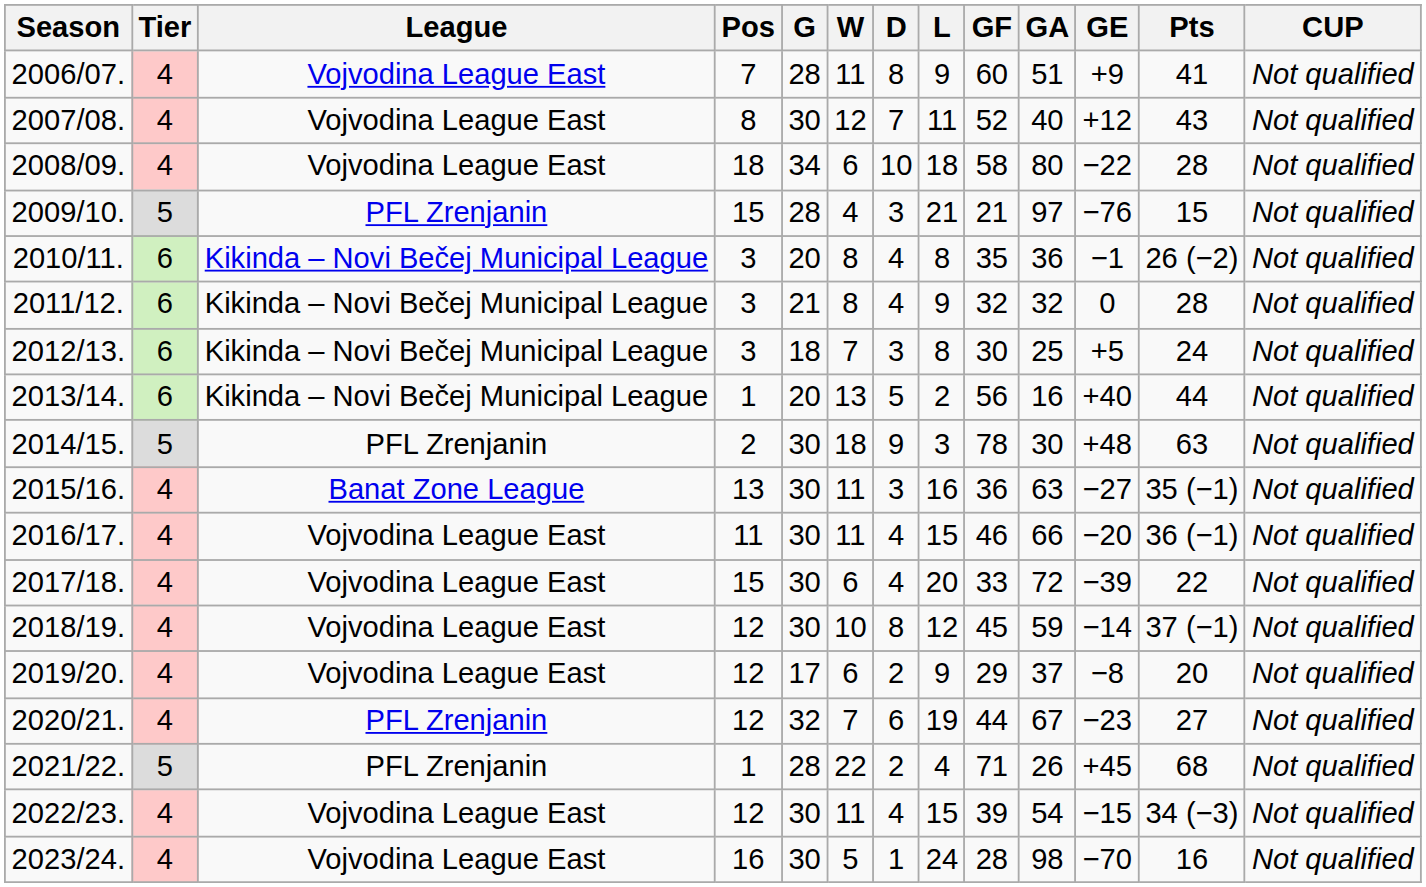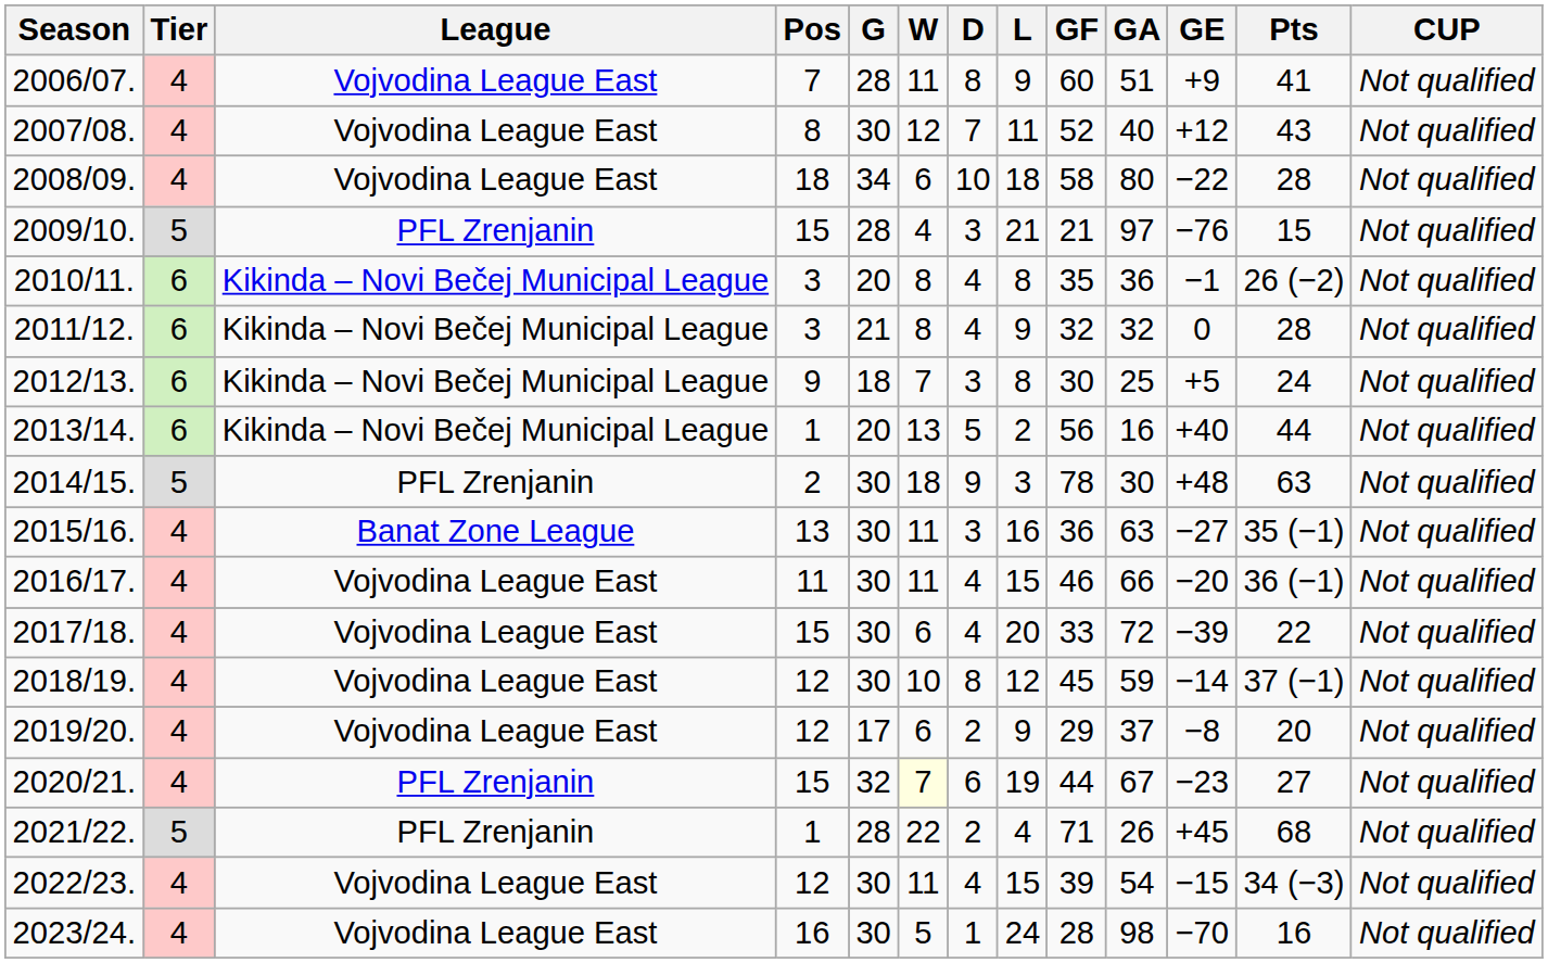 <table class="wikitable" style="text-align: center;">
 <tr>
 <th>Season</th>
 <th>Tier</th>
 <th>League</th>
 <th>Pos</th>
 <th>G</th>
 <th>W</th>
 <th>D</th>
 <th>L</th>
 <th>GF</th>
 <th>GA</th>
 <th>GE</th>
 <th>Pts</th>
 <th>CUP</th>
 </tr>
 <tr>
 <td>2006/07.</td>
 <td style="background:#FEC9C9">4</td>
 <td><a href='#'>Vojvodina League East</a></td>
 <td>7</td>
 <td>28</td>
 <td>11</td>
 <td>8</td>
 <td>9</td>
 <td>60</td>
 <td>51</td>
 <td>+9</td>
 <td>41</td>
 <td><em>Not qualified</em></td>
 </tr>
 <tr>
 <td>2007/08.</td>
 <td style="background:#FEC9C9">4</td>
 <td>Vojvodina League East</td>
 <td>8</td>
 <td>30</td>
 <td>12</td>
 <td>7</td>
 <td>11</td>
 <td>52</td>
 <td>40</td>
 <td>+12</td>
 <td>43</td>
 <td><em>Not qualified</em></td>
 </tr>
 <tr>
 <td>2008/09.</td>
 <td style="background:#FEC9C9">4</td>
 <td>Vojvodina League East</td>
 <td>18</td>
 <td>34</td>
 <td>6</td>
 <td>10</td>
 <td>18</td>
 <td>58</td>
 <td>80</td>
 <td>−22</td>
 <td>28</td>
 <td><em>Not qualified</em></td>
 </tr>
 <tr>
 <td>2009/10.</td>
 <td style="background:#DCDCDC">5</td>
 <td><a href='#'>PFL Zrenjanin</a></td>
 <td>15</td>
 <td>28</td>
 <td>4</td>
 <td>3</td>
 <td>21</td>
 <td>21</td>
 <td>97</td>
 <td>−76</td>
 <td>15</td>
 <td><em>Not qualified</em></td>
 </tr>
 <tr>
 <td>2010/11.</td>
 <td style="background:#D0F0C0">6</td>
 <td><a href='#'>Kikinda – Novi Bečej Municipal League</a></td>
 <td>3</td>
 <td>20</td>
 <td>8</td>
 <td>4</td>
 <td>8</td>
 <td>35</td>
 <td>36</td>
 <td>−1</td>
 <td>26 (−2)</td>
 <td><em>Not qualified</em></td>
 </tr>
 <tr>
 <td>2011/12.</td>
 <td style="background:#D0F0C0">6</td>
 <td>Kikinda – Novi Bečej Municipal League</td>
 <td>3</td>
 <td>21</td>
 <td>8</td>
 <td>4</td>
 <td>9</td>
 <td>32</td>
 <td>32</td>
 <td>0</td>
 <td>28</td>
 <td><em>Not qualified</em></td>
 </tr>
 <tr>
 <td>2012/13.</td>
 <td style="background:#D0F0C0">6</td>
 <td>Kikinda – Novi Bečej Municipal League</td>
-<td>3</td>
+<td>9</td>
 <td>18</td>
 <td>7</td>
 <td>3</td>
 <td>8</td>
 <td>30</td>
 <td>25</td>
 <td>+5</td>
 <td>24</td>
 <td><em>Not qualified</em></td>
 </tr>
 <tr>
 <td>2013/14.</td>
 <td style="background:#D0F0C0">6</td>
 <td>Kikinda – Novi Bečej Municipal League</td>
 <td>1</td>
 <td>20</td>
 <td>13</td>
 <td>5</td>
 <td>2</td>
 <td>56</td>
 <td>16</td>
 <td>+40</td>
 <td>44</td>
 <td><em>Not qualified</em></td>
 </tr>
 <tr>
 <td>2014/15.</td>
 <td style="background:#DCDCDC">5</td>
 <td>PFL Zrenjanin</td>
 <td>2</td>
 <td>30</td>
 <td>18</td>
 <td>9</td>
 <td>3</td>
 <td>78</td>
 <td>30</td>
 <td>+48</td>
 <td>63</td>
 <td><em>Not qualified</em></td>
 </tr>
 <tr>
 <td>2015/16.</td>
 <td style="background:#FEC9C9">4</td>
 <td><a href='#'>Banat Zone League</a></td>
 <td>13</td>
 <td>30</td>
 <td>11</td>
 <td>3</td>
 <td>16</td>
 <td>36</td>
 <td>63</td>
 <td>−27</td>
 <td>35 (−1)</td>
 <td><em>Not qualified</em></td>
 </tr>
 <tr>
 <td>2016/17.</td>
 <td style="background:#FEC9C9">4</td>
 <td>Vojvodina League East</td>
 <td>11</td>
 <td>30</td>
 <td>11</td>
 <td>4</td>
 <td>15</td>
 <td>46</td>
 <td>66</td>
 <td>−20</td>
 <td>36 (−1)</td>
 <td><em>Not qualified</em></td>
 </tr>
 <tr>
 <td>2017/18.</td>
 <td style="background:#FEC9C9">4</td>
 <td>Vojvodina League East</td>
 <td>15</td>
 <td>30</td>
 <td>6</td>
 <td>4</td>
 <td>20</td>
 <td>33</td>
 <td>72</td>
 <td>−39</td>
 <td>22</td>
 <td><em>Not qualified</em></td>
 </tr>
 <tr>
 <td>2018/19.</td>
 <td style="background:#FEC9C9">4</td>
 <td>Vojvodina League East</td>
 <td>12</td>
 <td>30</td>
 <td>10</td>
 <td>8</td>
 <td>12</td>
 <td>45</td>
 <td>59</td>
 <td>−14</td>
 <td>37 (−1)</td>
 <td><em>Not qualified</em></td>
 </tr>
 <tr>
 <td>2019/20.</td>
 <td style="background:#FEC9C9">4</td>
 <td>Vojvodina League East</td>
 <td>12</td>
 <td>17</td>
 <td>6</td>
 <td>2</td>
 <td>9</td>
 <td>29</td>
 <td>37</td>
 <td>−8</td>
 <td>20</td>
 <td><em>Not qualified</em></td>
 </tr>
 <tr>
 <td>2020/21.</td>
 <td style="background:#FEC9C9">4</td>
 <td><a href='#'>PFL Zrenjanin</a></td>
-<td>12</td>
+<td>15</td>
 <td>32</td>
-<td>7</td>
+<td style="background: lightyellow;">7</td>
 <td>6</td>
 <td>19</td>
 <td>44</td>
 <td>67</td>
 <td>−23</td>
 <td>27</td>
 <td><em>Not qualified</em></td>
 </tr>
 <tr>
 <td>2021/22.</td>
 <td style="background:#DCDCDC">5</td>
 <td>PFL Zrenjanin</td>
 <td>1</td>
 <td>28</td>
 <td>22</td>
 <td>2</td>
 <td>4</td>
 <td>71</td>
 <td>26</td>
 <td>+45</td>
 <td>68</td>
 <td><em>Not qualified</em></td>
 </tr>
 <tr>
 <td>2022/23.</td>
 <td style="background:#FEC9C9">4</td>
 <td>Vojvodina League East</td>
 <td>12</td>
 <td>30</td>
 <td>11</td>
 <td>4</td>
 <td>15</td>
 <td>39</td>
 <td>54</td>
 <td>−15</td>
 <td>34 (−3)</td>
 <td><em>Not qualified</em></td>
 </tr>
 <tr>
 <td>2023/24.</td>
 <td style="background:#FEC9C9">4</td>
 <td>Vojvodina League East</td>
 <td>16</td>
 <td>30</td>
 <td>5</td>
 <td>1</td>
 <td>24</td>
 <td>28</td>
 <td>98</td>
 <td>−70</td>
 <td>16</td>
 <td><em>Not qualified</em></td>
 </tr>
 </table>
